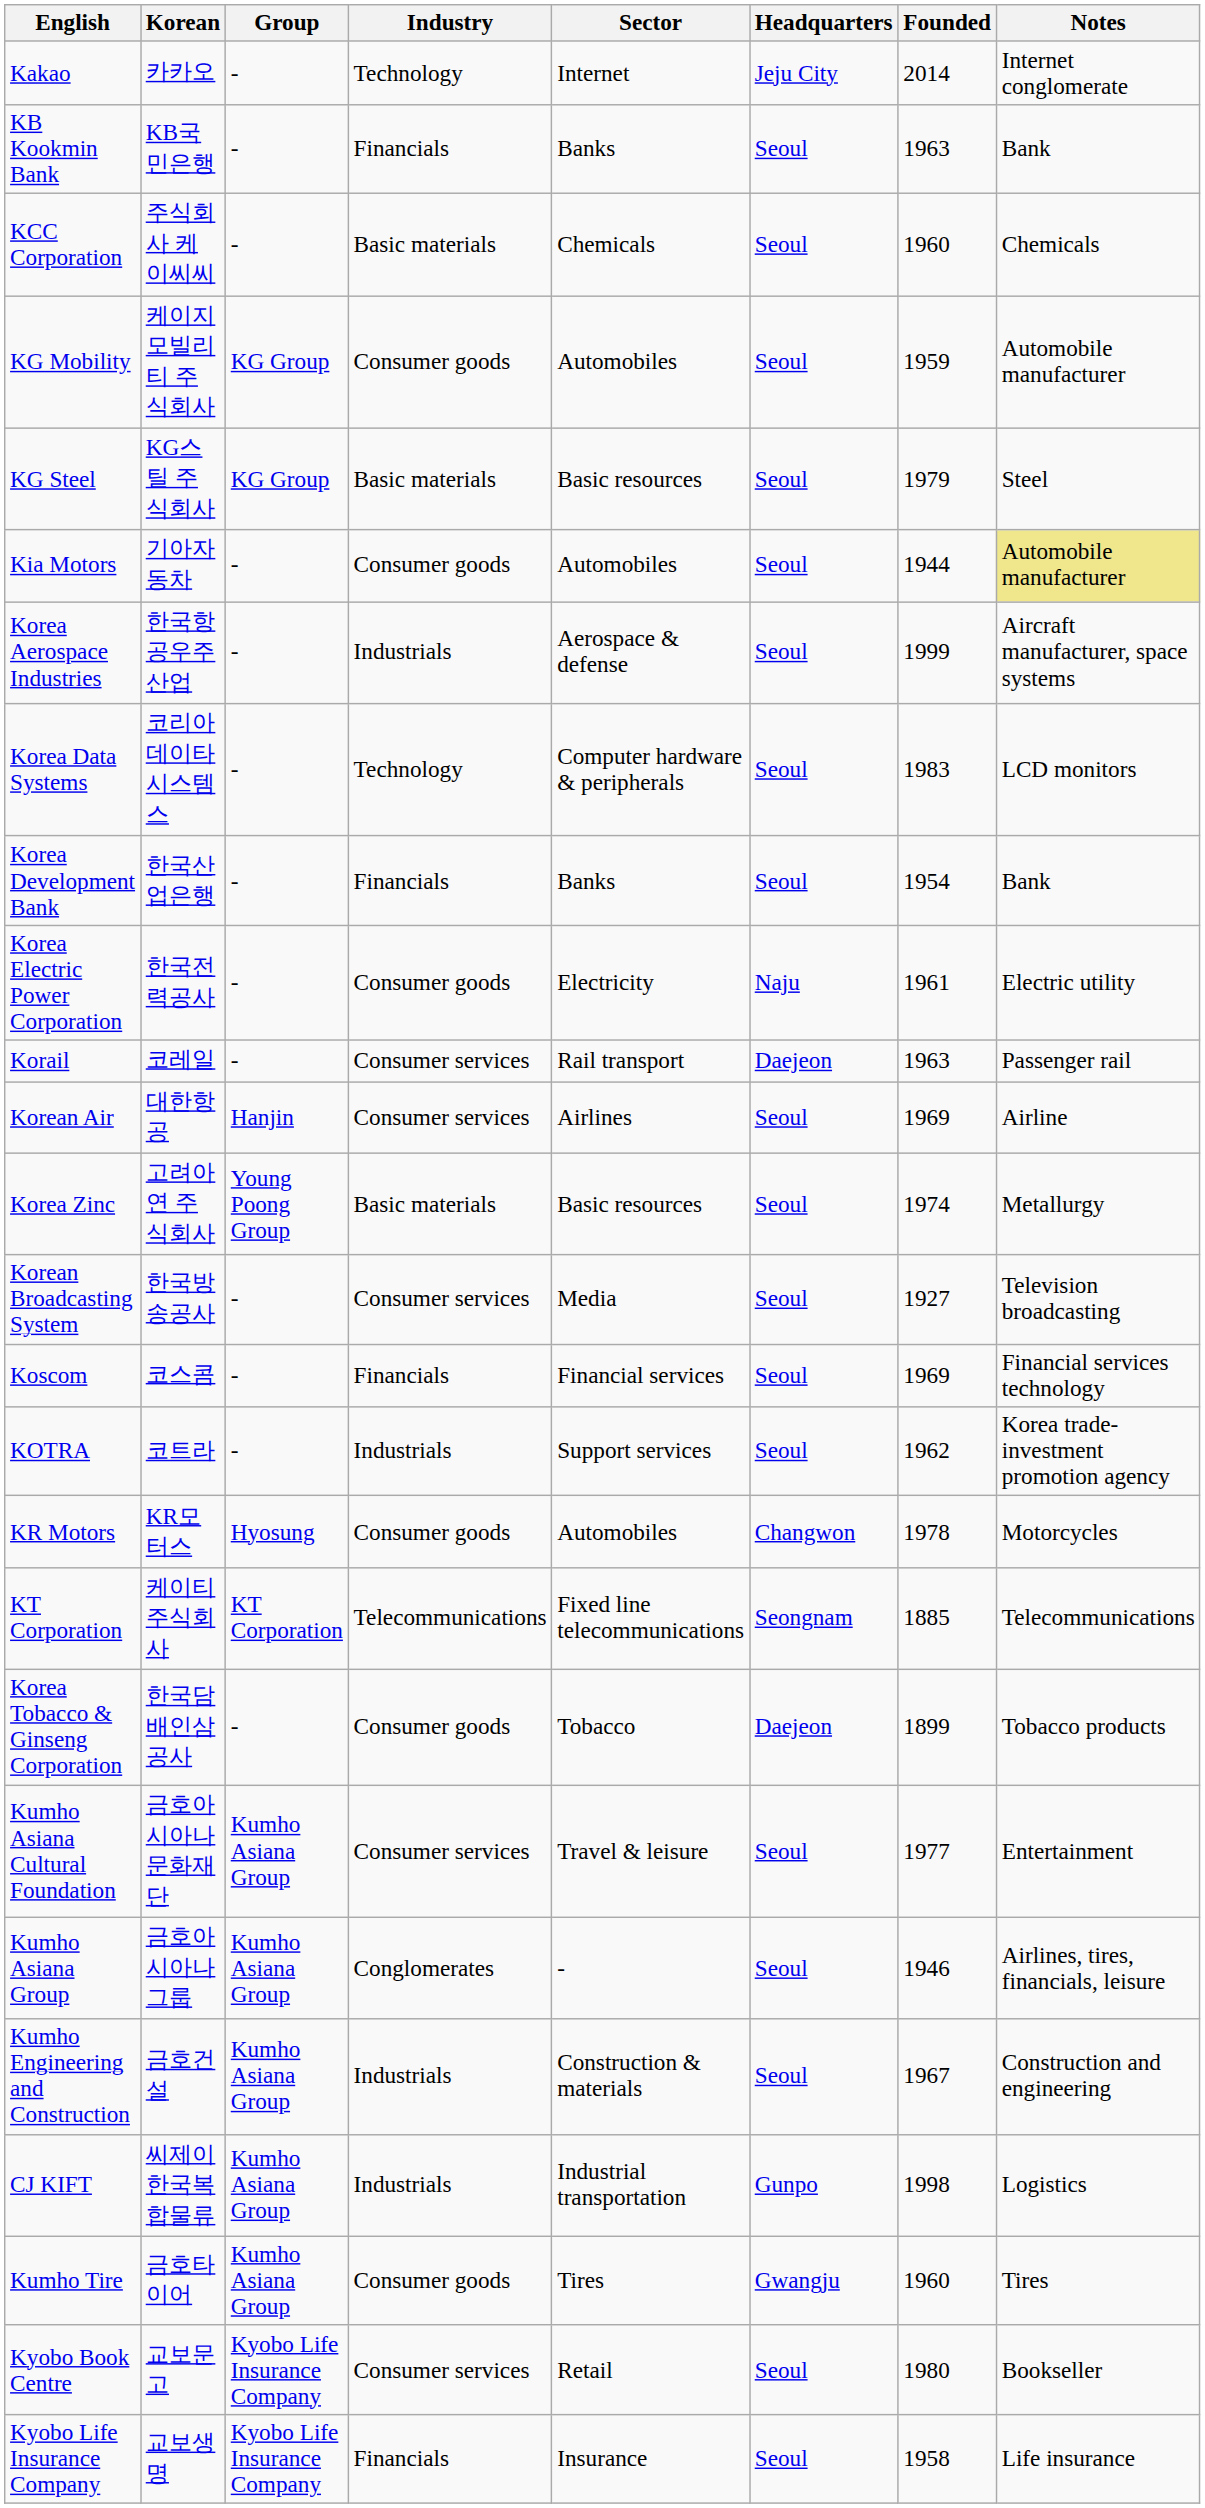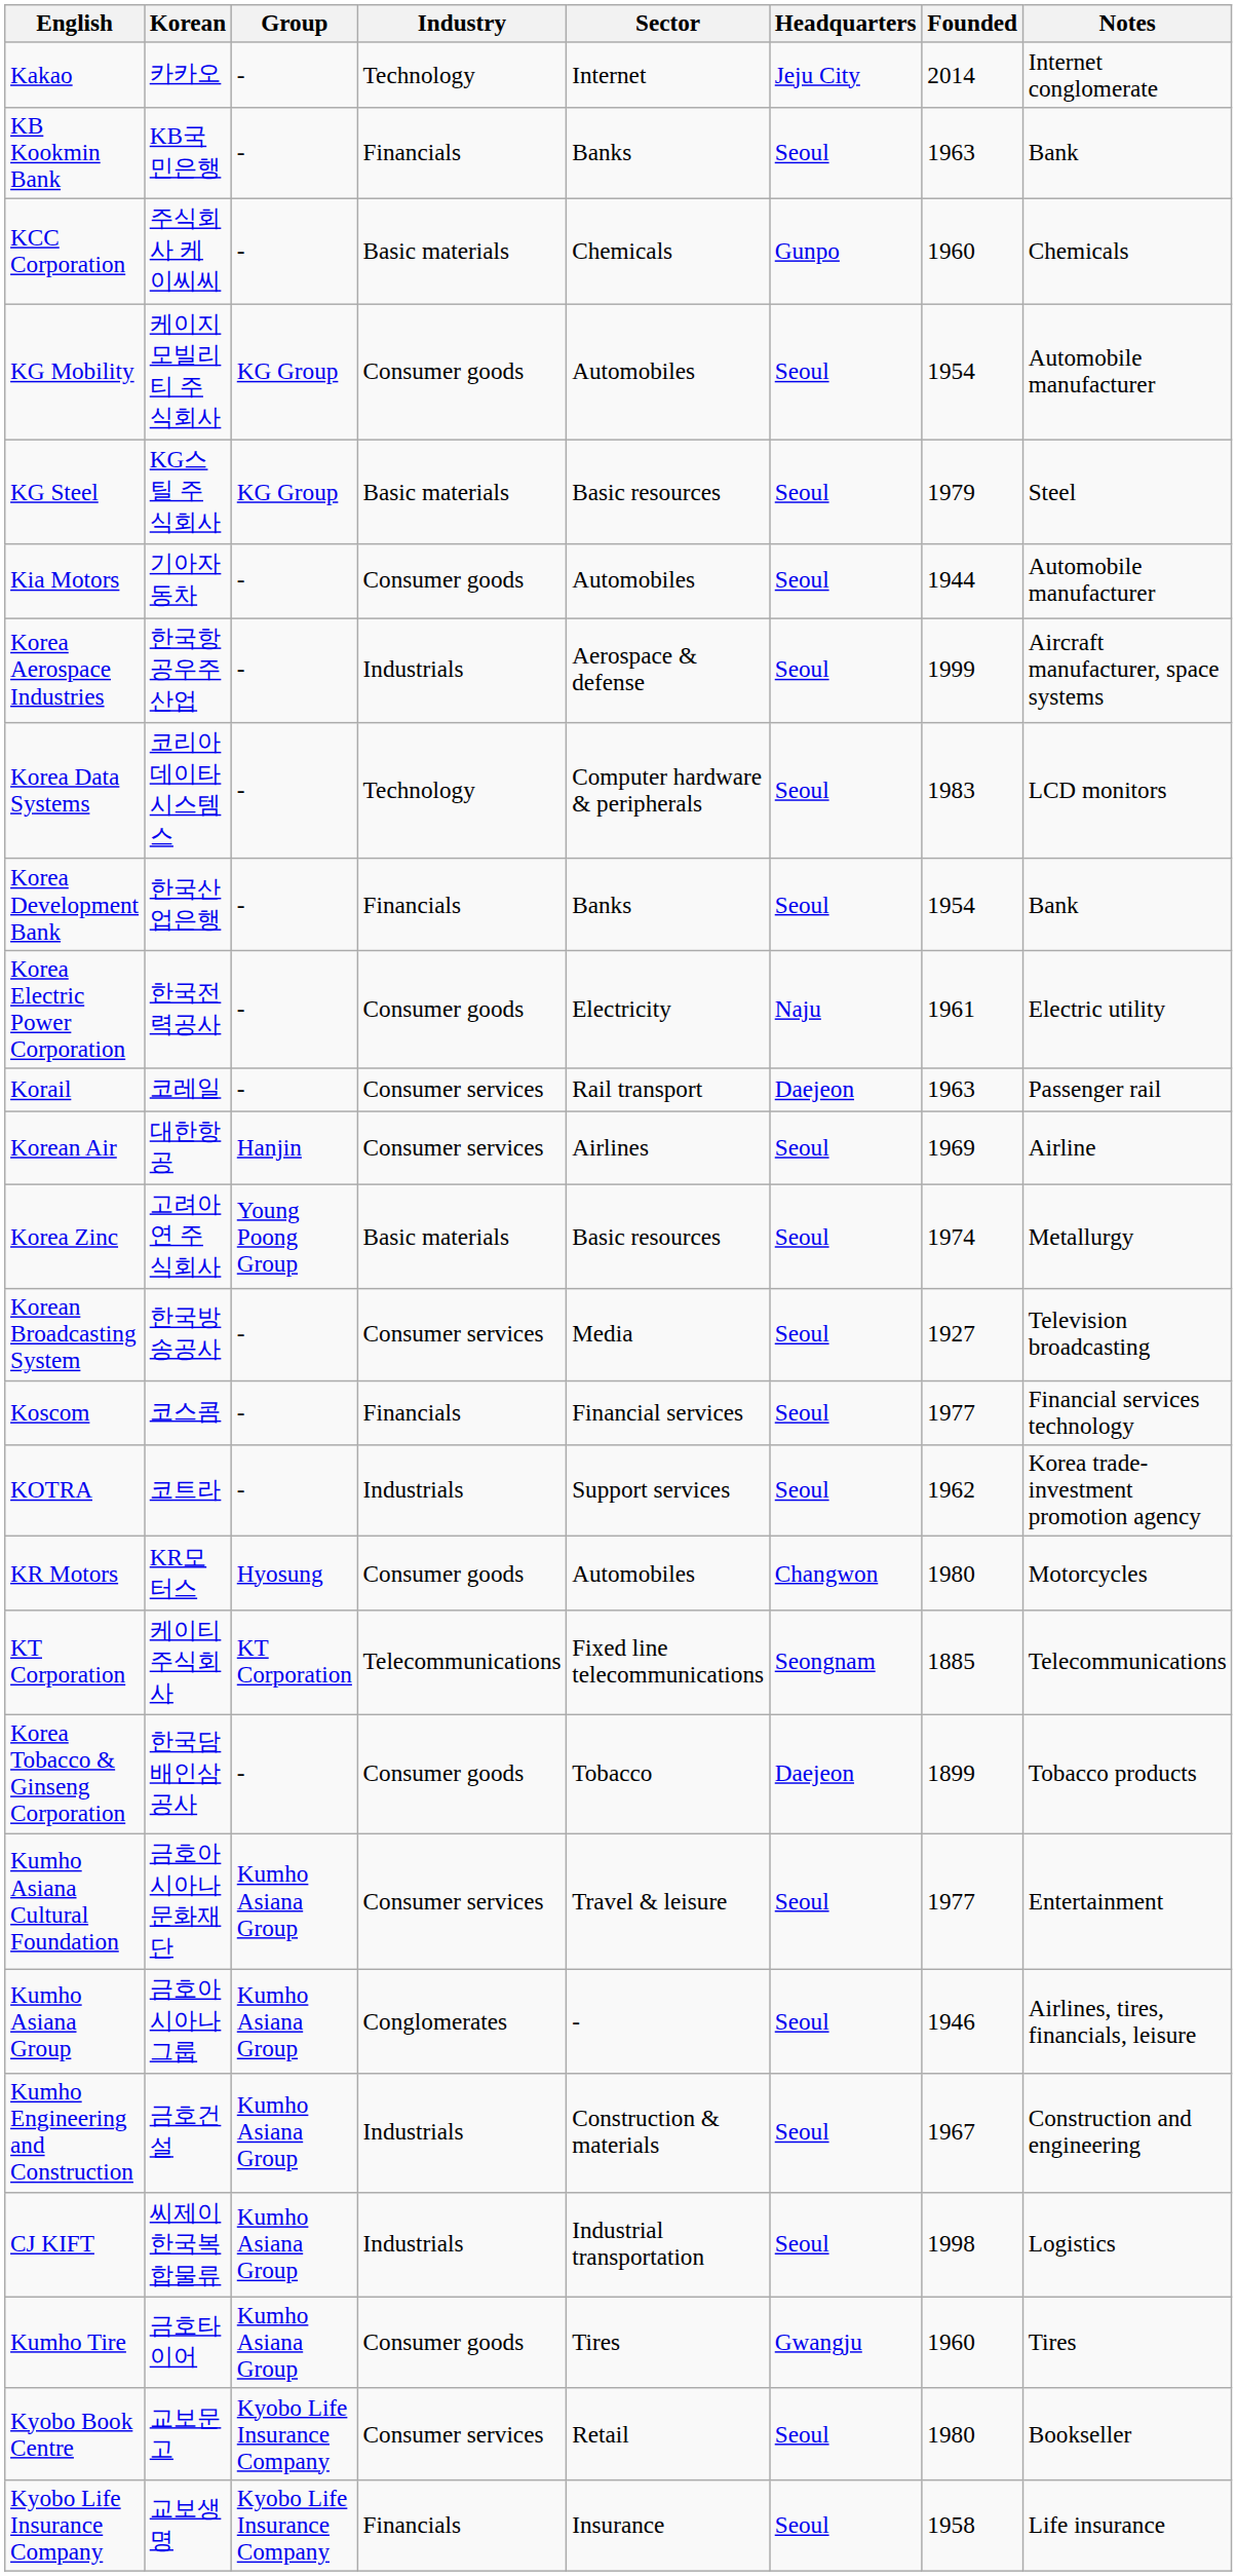 <table class="wikitable sortable">
 <tr>
 <th>English</th>
 <th>Korean</th>
 <th>Group</th>
 <th>Industry</th>
 <th>Sector</th>
 <th>Headquarters</th>
 <th>Founded</th>
 <th class="unsortable">Notes</th>
 </tr>
 <tr>
 <td><a href='#'>Kakao</a></td>
 <td><a href='#'>카카오</a></td>
 <td>-</td>
 <td>Technology</td>
 <td>Internet</td>
 <td><a href='#'>Jeju City</a></td>
 <td>2014</td>
 <td>Internet conglomerate</td>
 </tr>
 <tr>
 <td><a href='#'>KB Kookmin Bank</a></td>
 <td><a href='#'>KB국민은행</a></td>
 <td>-</td>
 <td>Financials</td>
 <td>Banks</td>
 <td><a href='#'>Seoul</a></td>
 <td>1963</td>
 <td>Bank</td>
 </tr>
 <tr>
 <td><a href='#'>KCC Corporation</a></td>
 <td><a href='#'>주식회사 케이씨씨</a></td>
 <td>-</td>
 <td>Basic materials</td>
 <td>Chemicals</td>
-<td><a href='#'>Seoul</a></td>
+<td><a href='#'>Gunpo</a></td>
 <td>1960</td>
 <td>Chemicals</td>
 </tr>
 <tr>
 <td><a href='#'>KG Mobility</a></td>
 <td><a href='#'>케이지모빌리티 주식회사</a></td>
 <td><a href='#'>KG Group</a></td>
 <td>Consumer goods</td>
 <td>Automobiles</td>
 <td><a href='#'>Seoul</a></td>
-<td>1959</td>
+<td>1954</td>
 <td>Automobile manufacturer</td>
 </tr>
 <tr>
 <td><a href='#'>KG Steel</a></td>
 <td><a href='#'>KG스틸 주식회사</a></td>
 <td><a href='#'>KG Group</a></td>
 <td>Basic materials</td>
 <td>Basic resources</td>
 <td><a href='#'>Seoul</a></td>
 <td>1979</td>
 <td>Steel</td>
 </tr>
 <tr>
 <td><a href='#'>Kia Motors</a></td>
 <td><a href='#'>기아자동차</a></td>
 <td>-</td>
 <td>Consumer goods</td>
 <td>Automobiles</td>
 <td><a href='#'>Seoul</a></td>
 <td>1944</td>
-<td style="background: khaki;">Automobile manufacturer</td>
+<td>Automobile manufacturer</td>
 </tr>
 <tr>
 <td><a href='#'>Korea Aerospace Industries</a></td>
 <td><a href='#'>한국항공우주산업</a></td>
 <td>-</td>
 <td>Industrials</td>
 <td>Aerospace & defense</td>
 <td><a href='#'>Seoul</a></td>
 <td>1999</td>
 <td>Aircraft manufacturer, space systems</td>
 </tr>
 <tr>
 <td><a href='#'>Korea Data Systems</a></td>
 <td><a href='#'>코리아데이타시스템스</a></td>
 <td>-</td>
 <td>Technology</td>
 <td>Computer hardware & peripherals</td>
 <td><a href='#'>Seoul</a></td>
 <td>1983</td>
 <td>LCD monitors</td>
 </tr>
 <tr>
 <td><a href='#'>Korea Development Bank</a></td>
 <td><a href='#'>한국산업은행</a></td>
 <td>-</td>
 <td>Financials</td>
 <td>Banks</td>
 <td><a href='#'>Seoul</a></td>
 <td>1954</td>
 <td>Bank</td>
 </tr>
 <tr>
 <td><a href='#'>Korea Electric Power Corporation</a></td>
 <td><a href='#'>한국전력공사</a></td>
 <td>-</td>
 <td>Consumer goods</td>
 <td>Electricity</td>
 <td><a href='#'>Naju</a></td>
 <td>1961</td>
 <td>Electric utility</td>
 </tr>
 <tr>
 <td><a href='#'>Korail</a></td>
 <td><a href='#'>코레일</a></td>
 <td>-</td>
 <td>Consumer services</td>
 <td>Rail transport</td>
 <td><a href='#'>Daejeon</a></td>
 <td>1963</td>
 <td>Passenger rail</td>
 </tr>
 <tr>
 <td><a href='#'>Korean Air</a></td>
 <td><a href='#'>대한항공</a></td>
 <td><a href='#'>Hanjin</a></td>
 <td>Consumer services</td>
 <td>Airlines</td>
 <td><a href='#'>Seoul</a></td>
 <td>1969</td>
 <td>Airline</td>
 </tr>
 <tr>
 <td><a href='#'>Korea Zinc</a></td>
 <td><a href='#'>고려아연 주식회사</a></td>
 <td><a href='#'>Young Poong Group</a></td>
 <td>Basic materials</td>
 <td>Basic resources</td>
 <td><a href='#'>Seoul</a></td>
 <td>1974</td>
 <td>Metallurgy</td>
 </tr>
 <tr>
 <td><a href='#'>Korean Broadcasting System</a></td>
 <td><a href='#'>한국방송공사</a></td>
 <td>-</td>
 <td>Consumer services</td>
 <td>Media</td>
 <td><a href='#'>Seoul</a></td>
 <td>1927</td>
 <td>Television broadcasting</td>
 </tr>
 <tr>
 <td><a href='#'>Koscom</a></td>
 <td><a href='#'>코스콤</a></td>
 <td>-</td>
 <td>Financials</td>
 <td>Financial services</td>
 <td><a href='#'>Seoul</a></td>
-<td>1969</td>
+<td>1977</td>
 <td>Financial services technology</td>
 </tr>
 <tr>
 <td><a href='#'>KOTRA</a></td>
 <td><a href='#'>코트라</a></td>
 <td>-</td>
 <td>Industrials</td>
 <td>Support services</td>
 <td><a href='#'>Seoul</a></td>
 <td>1962</td>
 <td>Korea trade-investment promotion agency</td>
 </tr>
 <tr>
 <td><a href='#'>KR Motors</a></td>
 <td><a href='#'>KR모터스</a></td>
 <td><a href='#'>Hyosung</a></td>
 <td>Consumer goods</td>
 <td>Automobiles</td>
 <td><a href='#'>Changwon</a></td>
-<td>1978</td>
+<td>1980</td>
 <td>Motorcycles</td>
 </tr>
 <tr>
 <td><a href='#'>KT Corporation</a></td>
 <td><a href='#'>케이티 주식회사</a></td>
 <td><a href='#'>KT Corporation</a></td>
 <td>Telecommunications</td>
 <td>Fixed line telecommunications</td>
 <td><a href='#'>Seongnam</a></td>
 <td>1885</td>
 <td>Telecommunications</td>
 </tr>
 <tr>
 <td><a href='#'>Korea Tobacco & Ginseng Corporation</a></td>
 <td><a href='#'>한국담배인삼공사</a></td>
 <td>-</td>
 <td>Consumer goods</td>
 <td>Tobacco</td>
 <td><a href='#'>Daejeon</a></td>
 <td>1899</td>
 <td>Tobacco products</td>
 </tr>
 <tr>
 <td><a href='#'>Kumho Asiana Cultural Foundation</a></td>
 <td><a href='#'>금호아시아나문화재단</a></td>
 <td><a href='#'>Kumho Asiana Group</a></td>
 <td>Consumer services</td>
 <td>Travel & leisure</td>
 <td><a href='#'>Seoul</a></td>
 <td>1977</td>
 <td>Entertainment</td>
 </tr>
 <tr>
 <td><a href='#'>Kumho Asiana Group</a></td>
 <td><a href='#'>금호아시아나그룹</a></td>
 <td><a href='#'>Kumho Asiana Group</a></td>
 <td>Conglomerates</td>
 <td>-</td>
 <td><a href='#'>Seoul</a></td>
 <td>1946</td>
 <td>Airlines, tires, financials, leisure</td>
 </tr>
 <tr>
 <td><a href='#'>Kumho Engineering and Construction</a></td>
 <td><a href='#'>금호건설</a></td>
 <td><a href='#'>Kumho Asiana Group</a></td>
 <td>Industrials</td>
 <td>Construction & materials</td>
 <td><a href='#'>Seoul</a></td>
 <td>1967</td>
 <td>Construction and engineering</td>
 </tr>
 <tr>
 <td><a href='#'>CJ KIFT</a></td>
 <td><a href='#'>씨제이한국복합물류</a></td>
 <td><a href='#'>Kumho Asiana Group</a></td>
 <td>Industrials</td>
 <td>Industrial transportation</td>
-<td><a href='#'>Gunpo</a></td>
+<td><a href='#'>Seoul</a></td>
 <td>1998</td>
 <td>Logistics</td>
 </tr>
 <tr>
 <td><a href='#'>Kumho Tire</a></td>
 <td><a href='#'>금호타이어</a></td>
 <td><a href='#'>Kumho Asiana Group</a></td>
 <td>Consumer goods</td>
 <td>Tires</td>
 <td><a href='#'>Gwangju</a></td>
 <td>1960</td>
 <td>Tires</td>
 </tr>
 <tr>
 <td><a href='#'>Kyobo Book Centre</a></td>
 <td><a href='#'>교보문고</a></td>
 <td><a href='#'>Kyobo Life Insurance Company</a></td>
 <td>Consumer services</td>
 <td>Retail</td>
 <td><a href='#'>Seoul</a></td>
 <td>1980</td>
 <td>Bookseller</td>
 </tr>
 <tr>
 <td><a href='#'>Kyobo Life Insurance Company</a></td>
 <td><a href='#'>교보생명</a></td>
 <td><a href='#'>Kyobo Life Insurance Company</a></td>
 <td>Financials</td>
 <td>Insurance</td>
 <td><a href='#'>Seoul</a></td>
 <td>1958</td>
 <td>Life insurance</td>
 </tr>
 </table>
